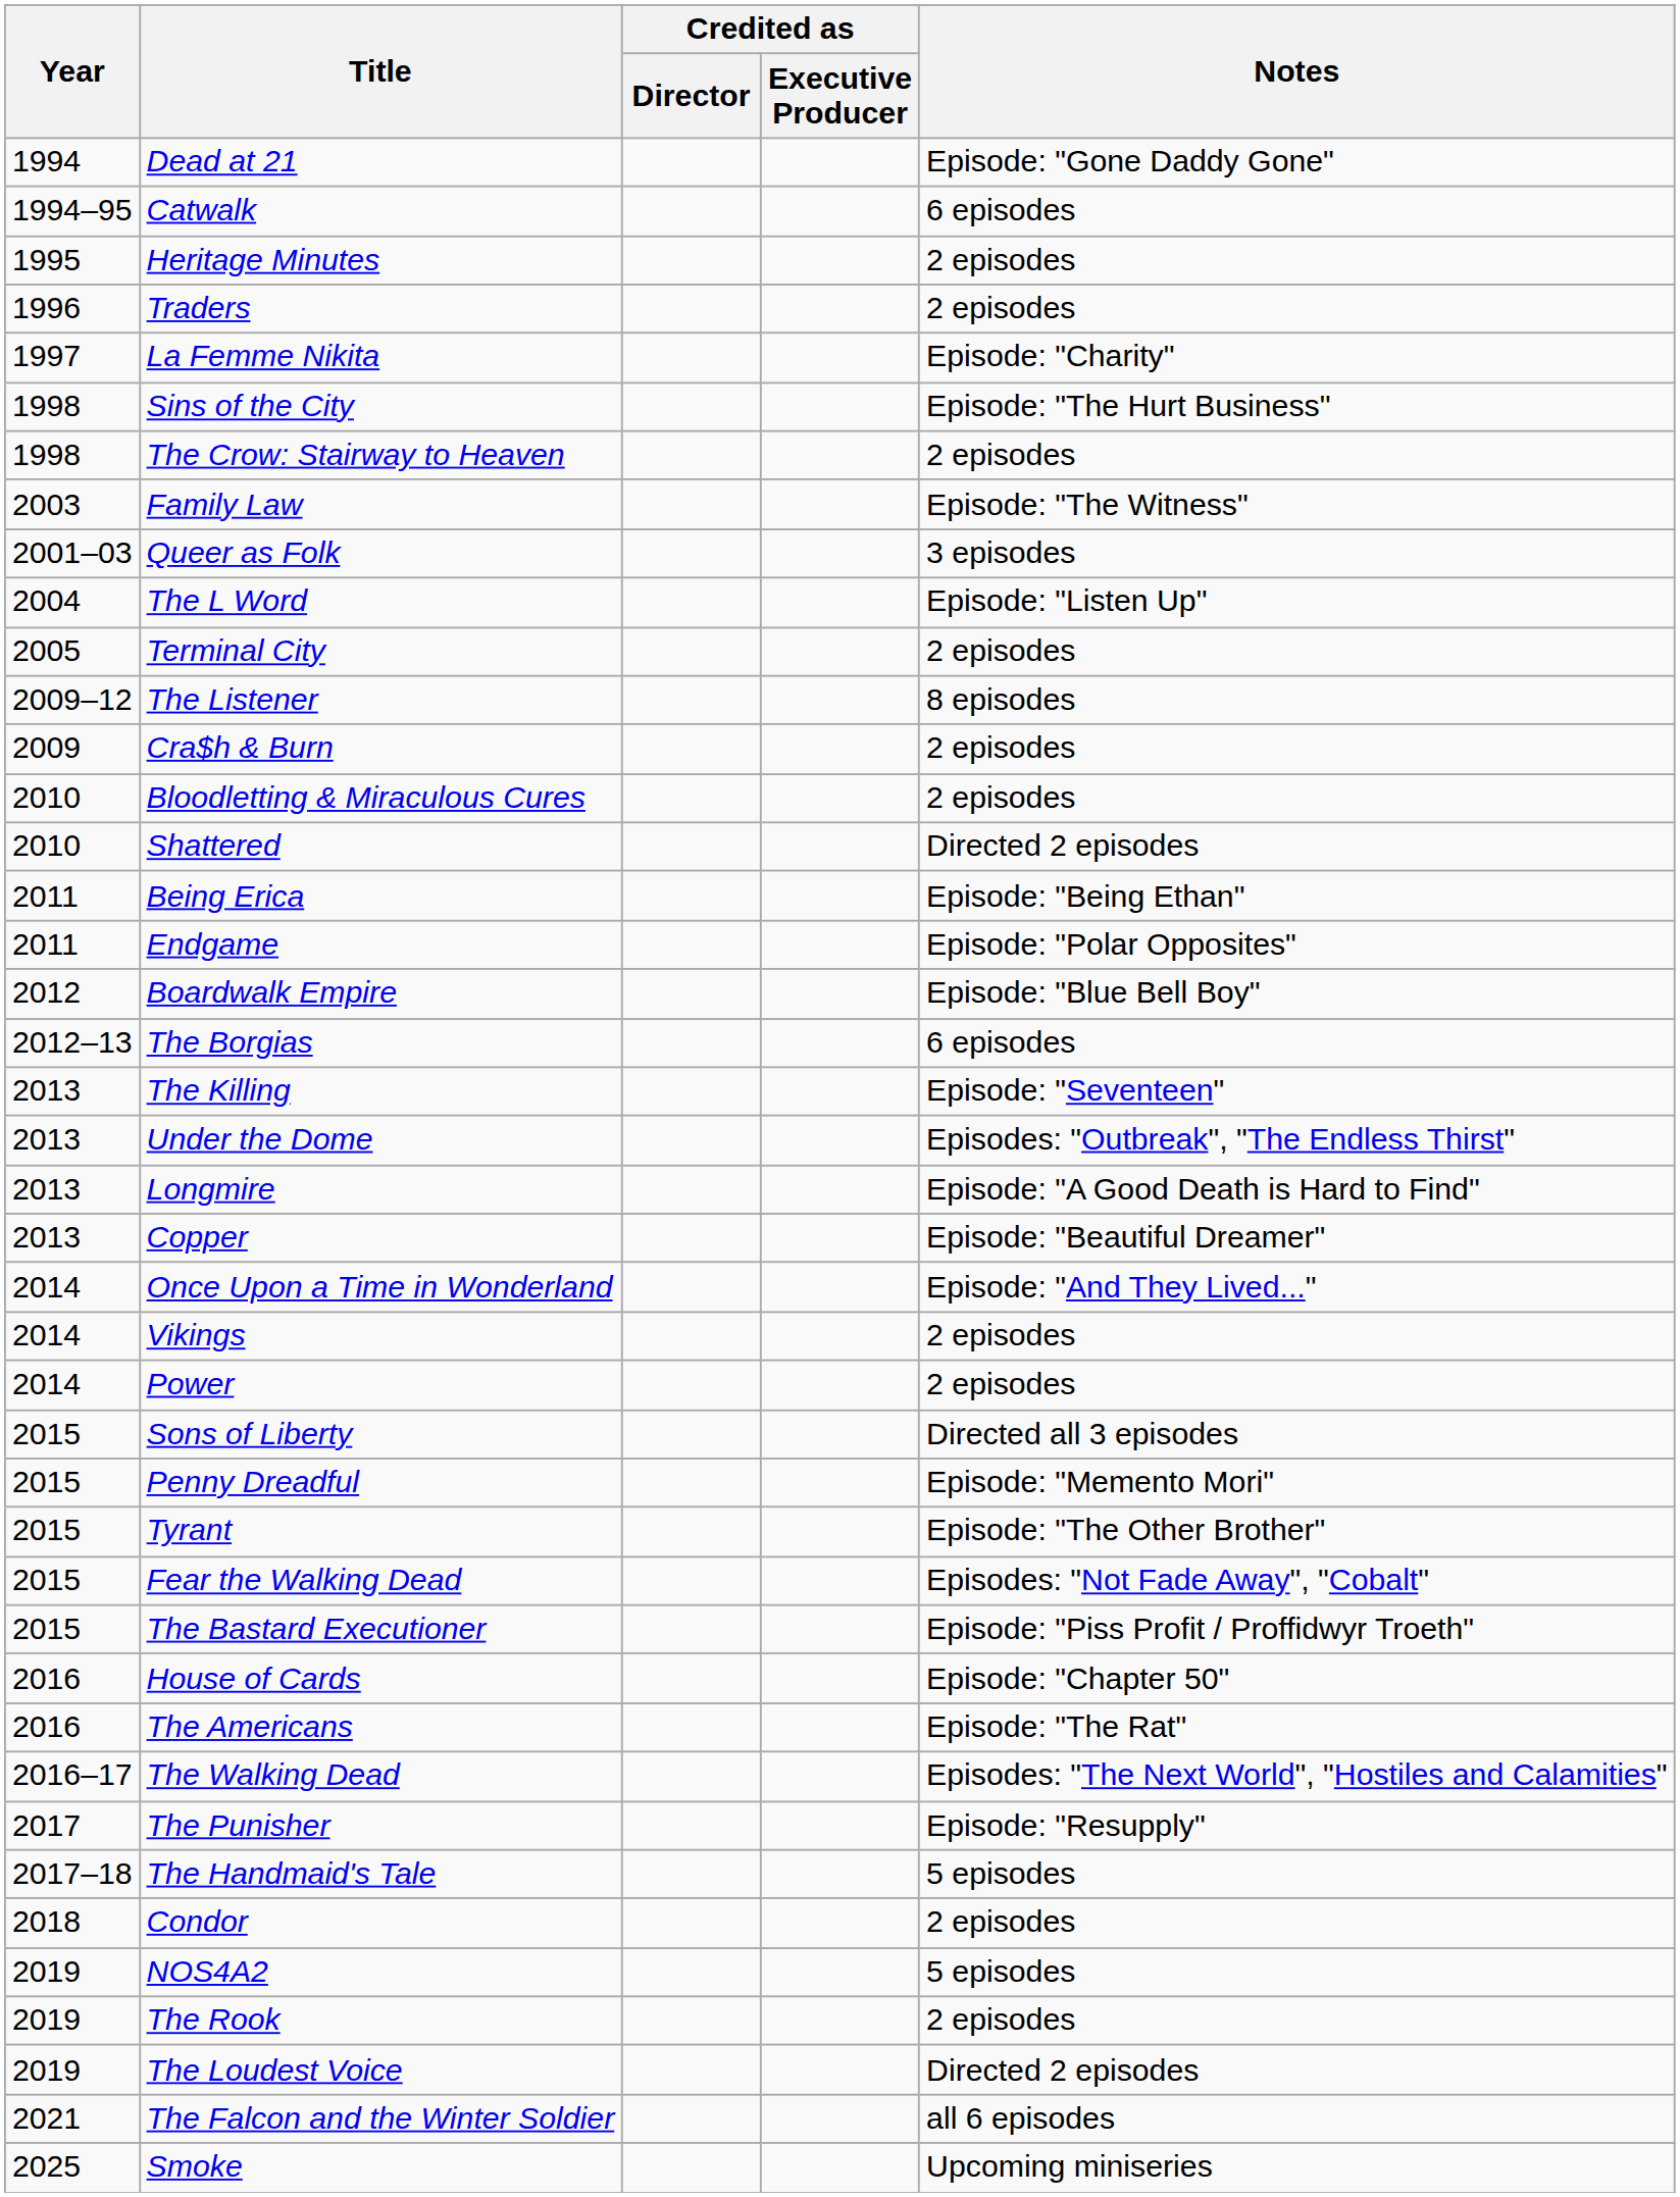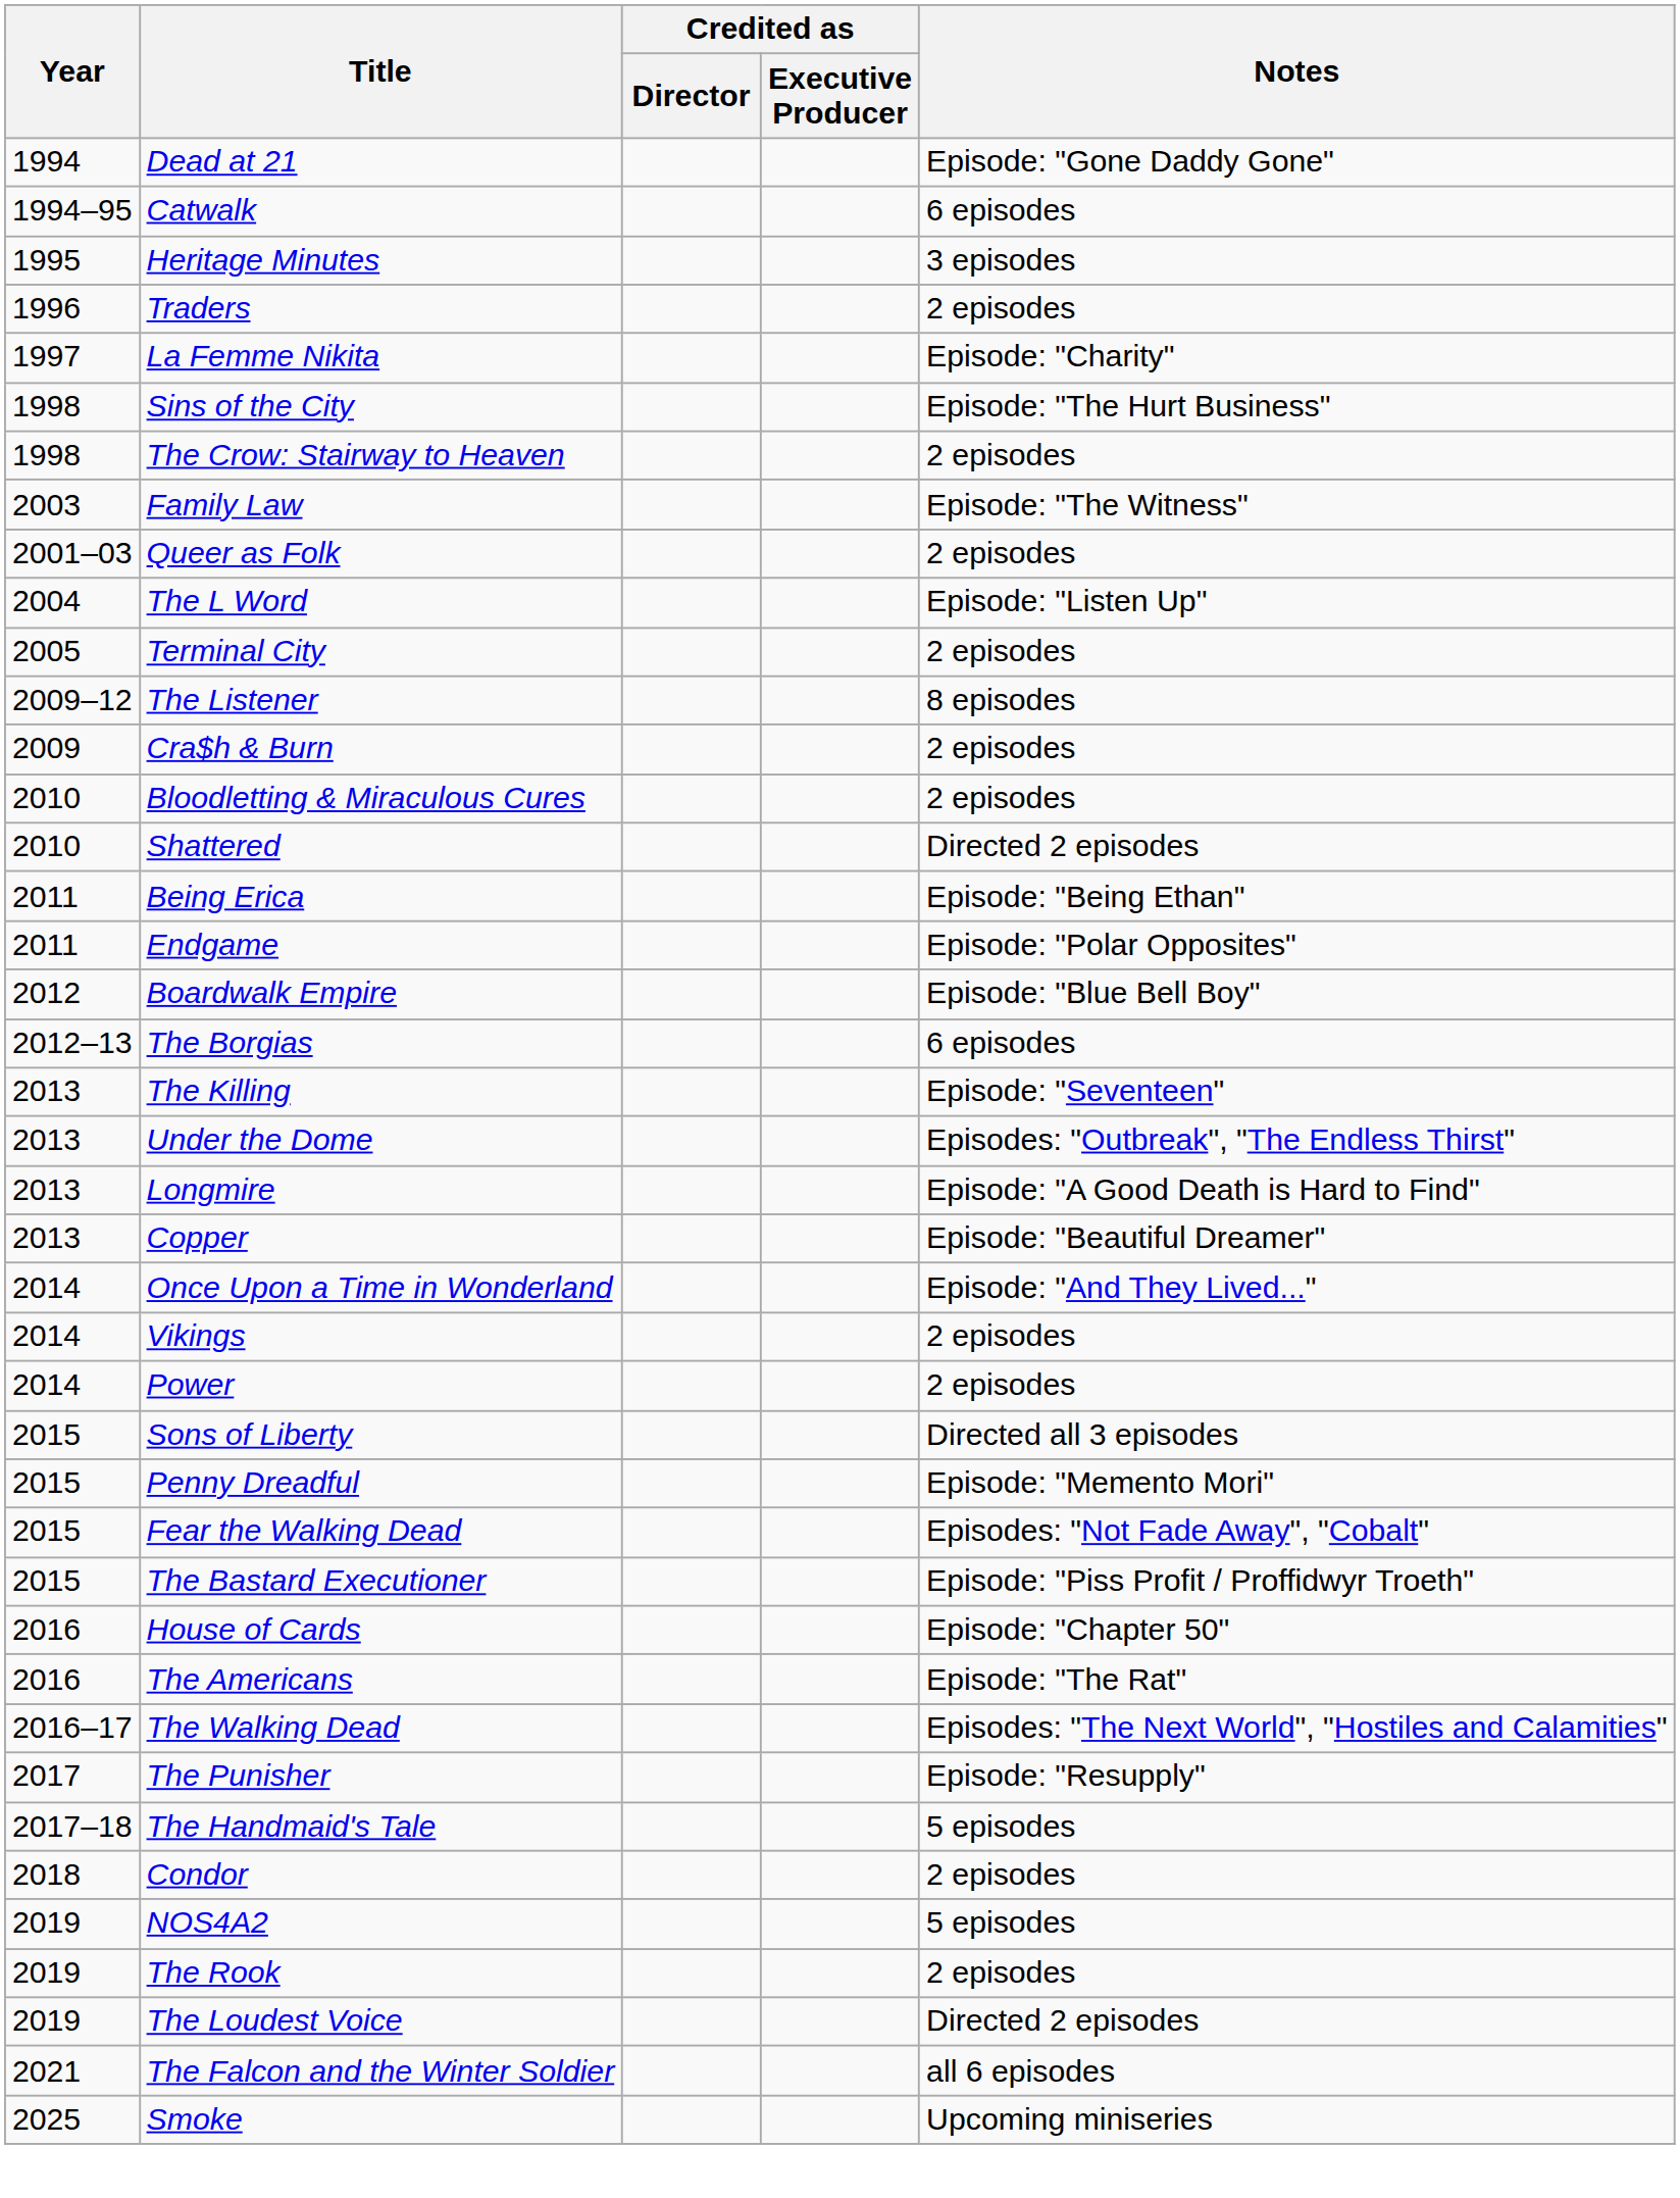 <table class="wikitable plainrowheaders">
 <tr style="background:#ccc; text-align:center; ">
 <th rowspan="2">Year</th>
 <th rowspan="2">Title</th>
 <th colspan="2">Credited as</th>
 <th rowspan="2">Notes</th>
 </tr>
 <tr>
 <th width="65">Director</th>
 <th>Executive<br>Producer</th>
 </tr>
 <tr>
 <td>1994</td>
 <td><em><a href='#'>Dead at 21</a></em></td>
 <td></td>
 <td></td>
 <td>Episode: "Gone Daddy Gone"</td>
 </tr>
 <tr>
 <td>1994–95</td>
 <td><em><a href='#'>Catwalk</a></em></td>
 <td></td>
 <td></td>
 <td>6 episodes</td>
 </tr>
 <tr>
 <td>1995</td>
 <td><em><a href='#'>Heritage Minutes</a></em></td>
 <td></td>
 <td></td>
-<td>2 episodes</td>
+<td>3 episodes</td>
 </tr>
 <tr>
 <td>1996</td>
 <td><em><a href='#'>Traders</a></em></td>
 <td></td>
 <td></td>
 <td>2 episodes</td>
 </tr>
 <tr>
 <td>1997</td>
 <td><em><a href='#'>La Femme Nikita</a></em></td>
 <td></td>
 <td></td>
 <td>Episode: "Charity"</td>
 </tr>
 <tr>
 <td>1998</td>
 <td><em><a href='#'>Sins of the City</a></em></td>
 <td></td>
 <td></td>
 <td>Episode: "The Hurt Business"</td>
 </tr>
 <tr>
 <td>1998</td>
 <td><em><a href='#'>The Crow: Stairway to Heaven</a></em></td>
 <td></td>
 <td></td>
 <td>2 episodes</td>
 </tr>
 <tr>
 <td>2003</td>
 <td><em><a href='#'>Family Law</a></em></td>
 <td></td>
 <td></td>
 <td>Episode: "The Witness"</td>
 </tr>
 <tr>
 <td>2001–03</td>
 <td><em><a href='#'>Queer as Folk</a></em></td>
 <td></td>
 <td></td>
-<td>3 episodes</td>
+<td>2 episodes</td>
 </tr>
 <tr>
 <td>2004</td>
 <td><em><a href='#'>The L Word</a></em></td>
 <td></td>
 <td></td>
 <td>Episode: "Listen Up"</td>
 </tr>
 <tr>
 <td>2005</td>
 <td><em><a href='#'>Terminal City</a></em></td>
 <td></td>
 <td></td>
 <td>2 episodes</td>
 </tr>
 <tr>
 <td>2009–12</td>
 <td><em><a href='#'>The Listener</a></em></td>
 <td></td>
 <td></td>
 <td>8 episodes</td>
 </tr>
 <tr>
 <td>2009</td>
 <td><em><a href='#'>Cra$h & Burn</a></em></td>
 <td></td>
 <td></td>
 <td>2 episodes</td>
 </tr>
 <tr>
 <td>2010</td>
 <td><em><a href='#'>Bloodletting & Miraculous Cures</a></em></td>
 <td></td>
 <td></td>
 <td>2 episodes</td>
 </tr>
 <tr>
 <td>2010</td>
 <td><em><a href='#'>Shattered</a></em></td>
 <td></td>
 <td></td>
 <td>Directed 2 episodes</td>
 </tr>
 <tr>
 <td>2011</td>
 <td><em><a href='#'>Being Erica</a></em></td>
 <td></td>
 <td></td>
 <td>Episode: "Being Ethan"</td>
 </tr>
 <tr>
 <td>2011</td>
 <td><em><a href='#'>Endgame</a></em></td>
 <td></td>
 <td></td>
 <td>Episode: "Polar Opposites"</td>
 </tr>
 <tr>
 <td>2012</td>
 <td><em><a href='#'>Boardwalk Empire</a></em></td>
 <td></td>
 <td></td>
 <td>Episode: "Blue Bell Boy"</td>
 </tr>
 <tr>
 <td>2012–13</td>
 <td><em><a href='#'>The Borgias</a></em></td>
 <td></td>
 <td></td>
 <td>6 episodes</td>
 </tr>
 <tr>
 <td>2013</td>
 <td><em><a href='#'>The Killing</a></em></td>
 <td></td>
 <td></td>
 <td>Episode: "<a href='#'>Seventeen</a>"</td>
 </tr>
 <tr>
 <td>2013</td>
 <td><em><a href='#'>Under the Dome</a></em></td>
 <td></td>
 <td></td>
 <td>Episodes: "<a href='#'>Outbreak</a>", "<a href='#'>The Endless Thirst</a>"</td>
 </tr>
 <tr>
 <td>2013</td>
 <td><em><a href='#'>Longmire</a></em></td>
 <td></td>
 <td></td>
 <td>Episode: "A Good Death is Hard to Find"</td>
 </tr>
 <tr>
 <td>2013</td>
 <td><em><a href='#'>Copper</a></em></td>
 <td></td>
 <td></td>
 <td>Episode: "Beautiful Dreamer"</td>
 </tr>
 <tr>
 <td>2014</td>
 <td><em><a href='#'>Once Upon a Time in Wonderland</a></em></td>
 <td></td>
 <td></td>
 <td>Episode: "<a href='#'>And They Lived...</a>"</td>
 </tr>
 <tr>
 <td>2014</td>
 <td><em><a href='#'>Vikings</a></em></td>
 <td></td>
 <td></td>
 <td>2 episodes</td>
 </tr>
 <tr>
 <td>2014</td>
 <td><em><a href='#'>Power</a></em></td>
 <td></td>
 <td></td>
 <td>2 episodes</td>
 </tr>
 <tr>
 <td>2015</td>
 <td><em><a href='#'>Sons of Liberty</a></em></td>
 <td></td>
 <td></td>
 <td>Directed all 3 episodes</td>
 </tr>
 <tr>
 <td>2015</td>
 <td><em><a href='#'>Penny Dreadful</a></em></td>
 <td></td>
 <td></td>
 <td>Episode: "Memento Mori"</td>
 </tr>
 <tr>
 <td>2015</td>
-<td><em><a href='#'>Tyrant</a></em></td>
-<td></td>
-<td></td>
-<td>Episode: "The Other Brother"</td>
-</tr>
-<tr>
-<td>2015</td>
 <td><em><a href='#'>Fear the Walking Dead</a></em></td>
 <td></td>
 <td></td>
 <td>Episodes: "<a href='#'>Not Fade Away</a>", "<a href='#'>Cobalt</a>"</td>
 </tr>
 <tr>
 <td>2015</td>
 <td><em><a href='#'>The Bastard Executioner</a></em></td>
 <td></td>
 <td></td>
 <td>Episode: "Piss Profit / Proffidwyr Troeth"</td>
 </tr>
 <tr>
 <td>2016</td>
 <td><em><a href='#'>House of Cards</a></em></td>
 <td></td>
 <td></td>
 <td>Episode: "Chapter 50"</td>
 </tr>
 <tr>
 <td>2016</td>
 <td><em><a href='#'>The Americans</a></em></td>
 <td></td>
 <td></td>
 <td>Episode: "The Rat"</td>
 </tr>
 <tr>
 <td>2016–17</td>
 <td><em><a href='#'>The Walking Dead</a></em></td>
 <td></td>
 <td></td>
 <td>Episodes: "<a href='#'>The Next World</a>", "<a href='#'>Hostiles and Calamities</a>"</td>
 </tr>
 <tr>
 <td>2017</td>
 <td><em><a href='#'>The Punisher</a></em></td>
 <td></td>
 <td></td>
 <td>Episode: "Resupply"</td>
 </tr>
 <tr>
 <td>2017–18</td>
 <td><em><a href='#'>The Handmaid's Tale</a></em></td>
 <td></td>
 <td></td>
 <td>5 episodes</td>
 </tr>
 <tr>
 <td>2018</td>
 <td><em><a href='#'>Condor</a></em></td>
 <td></td>
 <td></td>
 <td>2 episodes</td>
 </tr>
 <tr>
 <td>2019</td>
 <td><em><a href='#'>NOS4A2</a></em></td>
 <td></td>
 <td></td>
 <td>5 episodes</td>
 </tr>
 <tr>
 <td>2019</td>
 <td><em><a href='#'>The Rook</a></em></td>
 <td></td>
 <td></td>
 <td>2 episodes</td>
 </tr>
 <tr>
 <td>2019</td>
 <td><em><a href='#'>The Loudest Voice</a></em></td>
 <td></td>
 <td></td>
 <td>Directed 2 episodes</td>
 </tr>
 <tr>
 <td>2021</td>
 <td><em><a href='#'>The Falcon and the Winter Soldier</a></em></td>
 <td></td>
 <td></td>
 <td>all 6 episodes</td>
 </tr>
 <tr>
 <td>2025</td>
 <td><em><a href='#'>Smoke</a></em></td>
 <td></td>
 <td></td>
 <td>Upcoming miniseries</td>
 </tr>
 </table>
